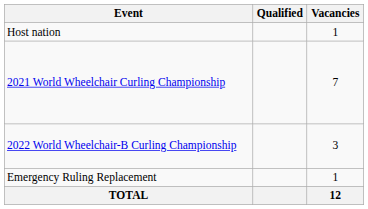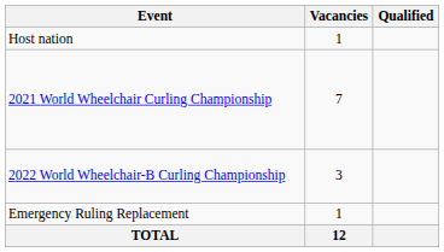 <table class="wikitable" style="width:500px;">
 <tr>
 <th>Event</th>
+<th>Vacancies</th>
 <th>Qualified</th>
-<th>Vacancies</th>
 </tr>
 <tr>
 <td>Host nation</td>
+<td align=center>1</td>
 <td></td>
-<td align=center>1</td>
 </tr>
 <tr>
 <td><a href='#'>2021 World Wheelchair Curling Championship</a></td>
+<td align=center>7</td>
 <td> <br>  <br>  <br>  <br>  <br>  <br> </td>
-<td align=center>7</td>
 </tr>
 <tr>
 <td><a href='#'>2022 World Wheelchair-B Curling Championship</a></td>
+<td align=center>3</td>
 <td> <br>  <br> <s></s> <br> </td>
-<td align=center>3</td>
 </tr>
 <tr>
 <td>Emergency Ruling Replacement</td>
+<td align=center>1</td>
 <td></td>
-<td align=center>1</td>
 </tr>
 <tr>
 <th>TOTAL</th>
+<th>12</th>
 <th></th>
-<th>12</th>
 </tr>
 </table>
